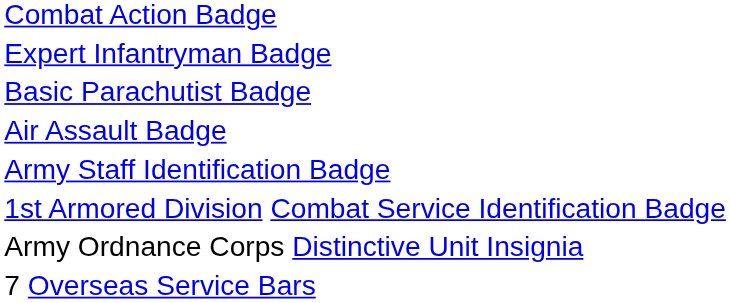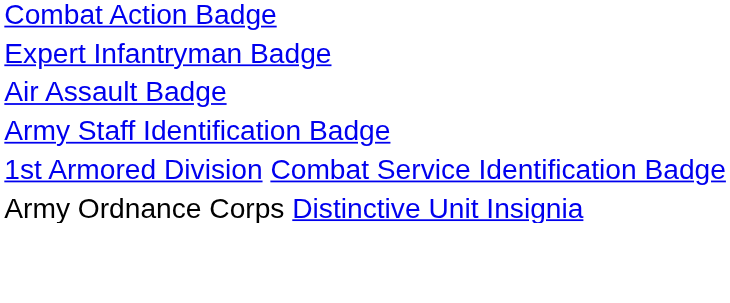 <table>
 <tr>
 <td></td>
 <td><a href='#'>Combat Action Badge</a></td>
 </tr>
 <tr>
 <td></td>
 <td><a href='#'>Expert Infantryman Badge</a></td>
-</tr>
-<tr>
-<td></td>
-<td><a href='#'>Basic Parachutist Badge</a></td>
 </tr>
 <tr>
 <td></td>
 <td><a href='#'>Air Assault Badge</a></td>
 </tr>
 <tr>
 <td></td>
 <td><a href='#'>Army Staff Identification Badge</a></td>
 </tr>
 <tr>
 <td></td>
 <td><a href='#'>1st Armored Division</a> <a href='#'>Combat Service Identification Badge</a></td>
 </tr>
 <tr>
 <td></td>
 <td>Army Ordnance Corps <a href='#'>Distinctive Unit Insignia</a></td>
 </tr>
-<tr>
-<td></td>
-<td>7 <a href='#'>Overseas Service Bars</a></td>
-</tr>
 </table>
